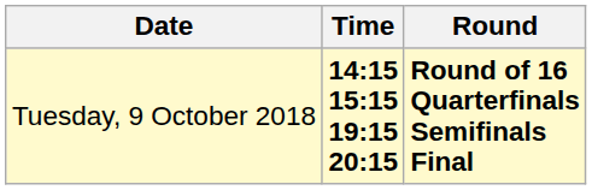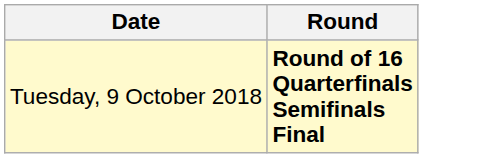 <table class="wikitable">
 <tr>
 <th>Date</th>
-<th>Time</th>
 <th>Round</th>
 </tr>
 <tr>
 <td style=background:lemonchiffon>Tuesday, 9 October 2018</td>
-<td style=background:lemonchiffon align=right><strong>14:15<br>15:15<br>19:15<br>20:15</strong></td>
 <td style=background:lemonchiffon><strong>Round of 16<br>Quarterfinals<br>Semifinals<br>Final</strong></td>
 </tr>
 </table>
